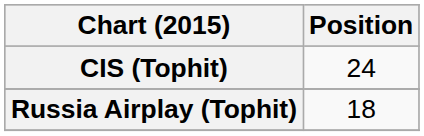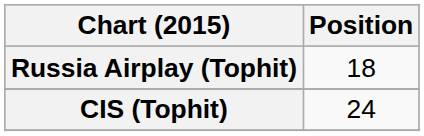 <table class="wikitable plainrowheaders sortable" style="text-align:center;">
 <tr>
 <th scope="col">Chart (2015)</th>
 <th scope="col">Position</th>
+</tr>
+<tr>
+<th scope="row">Russia Airplay (Tophit)</th>
+<td style="text-align:center;">18</td>
+</tr>
+<tr>
 </tr>
 <tr>
 <th scope="row">CIS (Tophit)</th>
 <td style="text-align:center;">24</td>
 </tr>
 <tr>
 </tr>
-<tr>
-<th scope="row">Russia Airplay (Tophit)</th>
-<td style="text-align:center;">18</td>
-</tr>
-<tr>
-</tr>
 </table>
